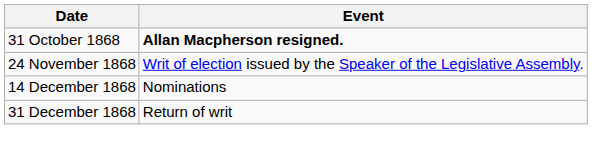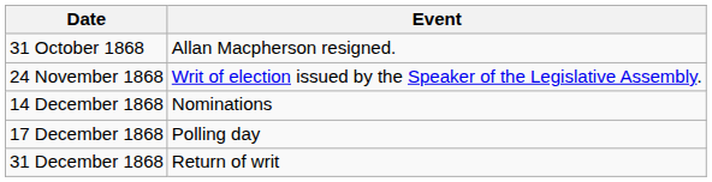 <table class="wikitable">
 <tr>
 <th>Date</th>
 <th>Event</th>
 </tr>
 <tr>
 <td>31 October 1868</td>
-<td><strong>Allan Macpherson resigned.</strong></td>
+<td>Allan Macpherson resigned.</td>
 </tr>
 <tr>
 <td>24 November 1868</td>
 <td><a href='#'>Writ of election</a> issued by the <a href='#'>Speaker of the Legislative Assembly</a>.</td>
 </tr>
 <tr>
 <td>14 December 1868</td>
 <td>Nominations</td>
 </tr>
 <tr>
+<td>17 December 1868</td>
+<td>Polling day</td>
+</tr>
+<tr>
 <td>31 December 1868</td>
 <td>Return of writ</td>
 </tr>
 </table>
